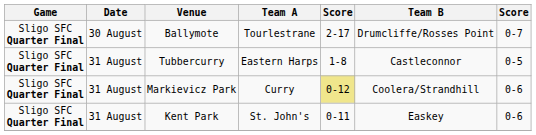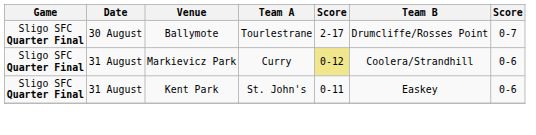 <table class="wikitable">
 <tr>
 <th>Game</th>
 <th>Date</th>
 <th>Venue</th>
 <th>Team A</th>
 <th>Score</th>
 <th>Team B</th>
 <th>Score</th>
 </tr>
 <tr align="center">
 <td>Sligo SFC<br><strong>Quarter Final</strong></td>
 <td>30 August</td>
 <td>Ballymote</td>
 <td>Tourlestrane</td>
 <td>2-17</td>
 <td>Drumcliffe/Rosses Point</td>
 <td>0-7</td>
 </tr>
 <tr align="center">
 <td>Sligo SFC<br><strong>Quarter Final</strong></td>
 <td>31 August</td>
-<td>Tubbercurry</td>
-<td>Eastern Harps</td>
-<td>1-8</td>
-<td>Castleconnor</td>
-<td>0-5</td>
-</tr>
-<tr align="center">
-<td>Sligo SFC<br><strong>Quarter Final</strong></td>
-<td>31 August</td>
 <td>Markievicz Park</td>
 <td>Curry</td>
 <td style="background: khaki;">0-12</td>
 <td>Coolera/Strandhill</td>
 <td>0-6</td>
 </tr>
 <tr align="center">
 <td>Sligo SFC<br><strong>Quarter Final</strong></td>
 <td>31 August</td>
 <td>Kent Park</td>
 <td>St. John's</td>
 <td>0-11</td>
 <td>Easkey</td>
 <td>0-6</td>
 </tr>
 <tr align="center">
 </tr>
 </table>
